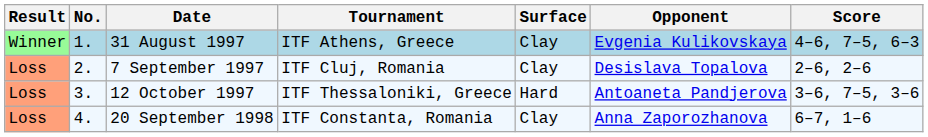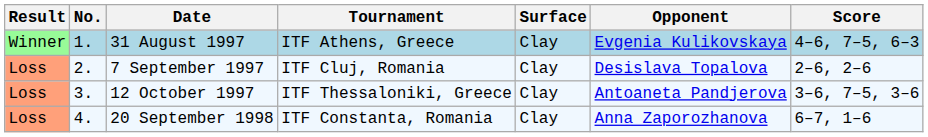 <table class="wikitable" style="font-size:97%">
 <tr>
 <th>Result</th>
 <th>No.</th>
 <th>Date</th>
 <th>Tournament</th>
 <th>Surface</th>
 <th>Opponent</th>
 <th>Score</th>
 </tr>
 <tr style="background:lightblue;">
 <td bgcolor="98FB98">Winner</td>
 <td>1.</td>
 <td>31 August 1997</td>
 <td>ITF Athens, Greece</td>
 <td>Clay</td>
 <td> <a href='#'>Evgenia Kulikovskaya</a></td>
 <td>4–6, 7–5, 6–3</td>
 </tr>
 <tr style="background:#f0f8ff;">
 <td style="background:#ffa07a;">Loss</td>
 <td>2.</td>
 <td>7 September 1997</td>
 <td>ITF Cluj, Romania</td>
 <td>Clay</td>
 <td> <a href='#'>Desislava Topalova</a></td>
 <td>2–6, 2–6</td>
 </tr>
 <tr style="background:#f0f8ff;">
 <td style="background:#ffa07a;">Loss</td>
 <td>3.</td>
 <td>12 October 1997</td>
 <td>ITF Thessaloniki, Greece</td>
-<td>Hard</td>
+<td>Clay</td>
 <td> <a href='#'>Antoaneta Pandjerova</a></td>
 <td>3–6, 7–5, 3–6</td>
 </tr>
 <tr style="background:#f0f8ff;">
 <td style="background:#ffa07a;">Loss</td>
 <td>4.</td>
 <td>20 September 1998</td>
 <td>ITF Constanta, Romania</td>
 <td>Clay</td>
 <td> <a href='#'>Anna Zaporozhanova</a></td>
 <td>6–7, 1–6</td>
 </tr>
 </table>
